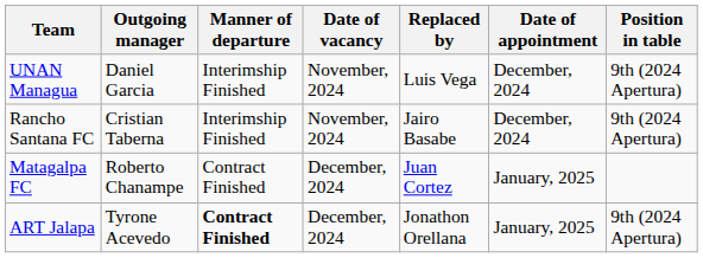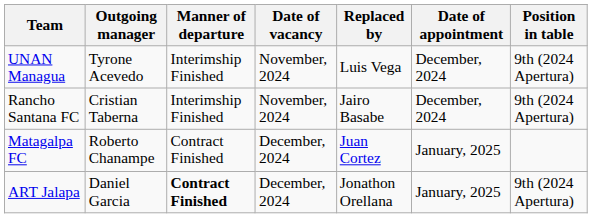 <table class="wikitable">
 <tr>
 <th>Team</th>
 <th>Outgoing manager</th>
 <th>Manner of departure</th>
 <th>Date of vacancy</th>
 <th>Replaced by</th>
 <th>Date of appointment</th>
 <th>Position in table</th>
 </tr>
 <tr>
 <td><a href='#'>UNAN Managua</a></td>
-<td> Daniel Garcia</td>
+<td>  Tyrone Acevedo</td>
 <td>Interimship Finished</td>
 <td>November, 2024</td>
 <td> Luis Vega</td>
 <td>December, 2024</td>
 <td>9th (2024 Apertura)</td>
 </tr>
 <tr>
 <td>Rancho Santana FC</td>
 <td> Cristian Taberna</td>
 <td>Interimship Finished</td>
 <td>November, 2024</td>
 <td> Jairo Basabe</td>
 <td>December, 2024</td>
 <td>9th (2024 Apertura)</td>
 </tr>
 <tr>
 <td><a href='#'>Matagalpa FC</a></td>
 <td> Roberto Chanampe</td>
 <td>Contract Finished</td>
 <td>December, 2024</td>
 <td> <a href='#'>Juan Cortez</a></td>
 <td>January, 2025</td>
 </tr>
 <tr>
 <td><a href='#'>ART Jalapa</a></td>
-<td>  Tyrone Acevedo</td>
+<td> Daniel Garcia</td>
 <td><strong>Contract Finished</strong></td>
 <td>December, 2024</td>
 <td> Jonathon Orellana</td>
 <td>January, 2025</td>
 <td>9th (2024 Apertura)</td>
 </tr>
 </table>
